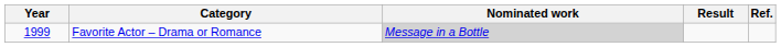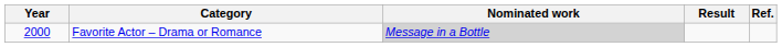 <table class=wikitable>
 <tr>
 <th scope="col" style="width:5em;">Year</th>
 <th scope="col" style="width:26em;">Category</th>
 <th scope="col" style="width:25em;">Nominated work</th>
 <th scope="col" style="width:5em;">Result</th>
 <th>Ref.</th>
 </tr>
 <tr>
-<td style="text-align:center;"><a href='#'>1999</a></td>
+<td style="text-align:center;"><a href='#'>2000</a></td>
 <td><a href='#'>Favorite Actor – Drama or Romance</a></td>
 <td style="background: lightgrey;"><em><a href='#'>Message in a Bottle</a></em></td>
 <td></td>
 <td></td>
 </tr>
 </table>
